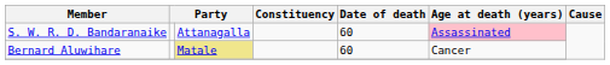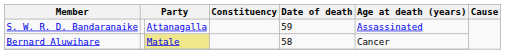 <table class="wikitable sortable">
 <tr>
 <th>Member</th>
 <th colspan=2>Party</th>
 <th>Constituency</th>
 <th>Date of death</th>
 <th>Age at death (years)</th>
 <th>Cause</th>
 </tr>
 <tr>
 <td><a href='#'>S. W. R. D. Bandaranaike</a></td>
 <td></td>
 <td><a href='#'>Attanagalla</a></td>
 <td></td>
-<td>60</td>
-<td style="background: pink;"><a href='#'>Assassinated</a></td>
+<td>59</td>
+<td><a href='#'>Assassinated</a></td>
 </tr>
 <tr>
 <td><a href='#'>Bernard Aluwihare</a></td>
 <td></td>
 <td style="background: khaki;"><a href='#'>Matale</a></td>
 <td></td>
-<td>60</td>
+<td>58</td>
 <td>Cancer</td>
 </tr>
 <tr>
 </tr>
 </table>
